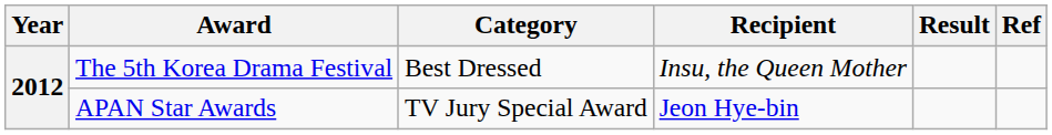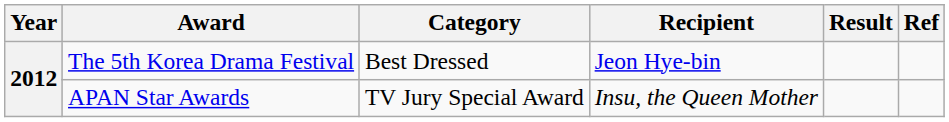 <table class="wikitable">
 <tr>
 <th>Year</th>
 <th>Award</th>
 <th>Category</th>
 <th>Recipient</th>
 <th>Result</th>
 <th>Ref</th>
 </tr>
 <tr>
 <th rowspan="2">2012</th>
 <td><a href='#'>The 5th Korea Drama Festival</a></td>
 <td>Best Dressed</td>
-<td><em>Insu, the Queen Mother</em></td>
+<td><a href='#'>Jeon Hye-bin</a></td>
 <td></td>
 <td></td>
 </tr>
 <tr>
 <td><a href='#'>APAN Star Awards</a></td>
 <td>TV Jury Special Award</td>
-<td><a href='#'>Jeon Hye-bin</a></td>
+<td><em>Insu, the Queen Mother</em></td>
 <td></td>
 <td></td>
 </tr>
 </table>
